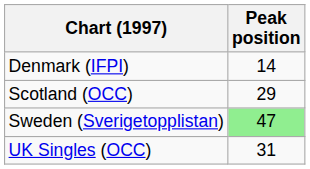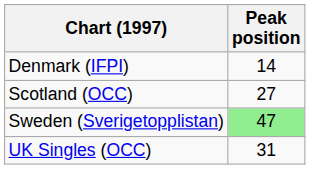 <table class="wikitable sortable">
 <tr>
 <th>Chart (1997)</th>
 <th>Peak<br>position</th>
 </tr>
 <tr>
 <td>Denmark (<a href='#'>IFPI</a>)</td>
 <td align="center">14</td>
 </tr>
 <tr>
 <td>Scotland (<a href='#'>OCC</a>)</td>
-<td align="center">29</td>
+<td align="center">27</td>
 </tr>
 <tr>
 <td>Sweden (<a href='#'>Sverigetopplistan</a>)</td>
 <td align="center" style="background: lightgreen;">47</td>
 </tr>
 <tr>
 <td><a href='#'>UK Singles</a> (<a href='#'>OCC</a>)</td>
 <td align="center">31</td>
 </tr>
 </table>
